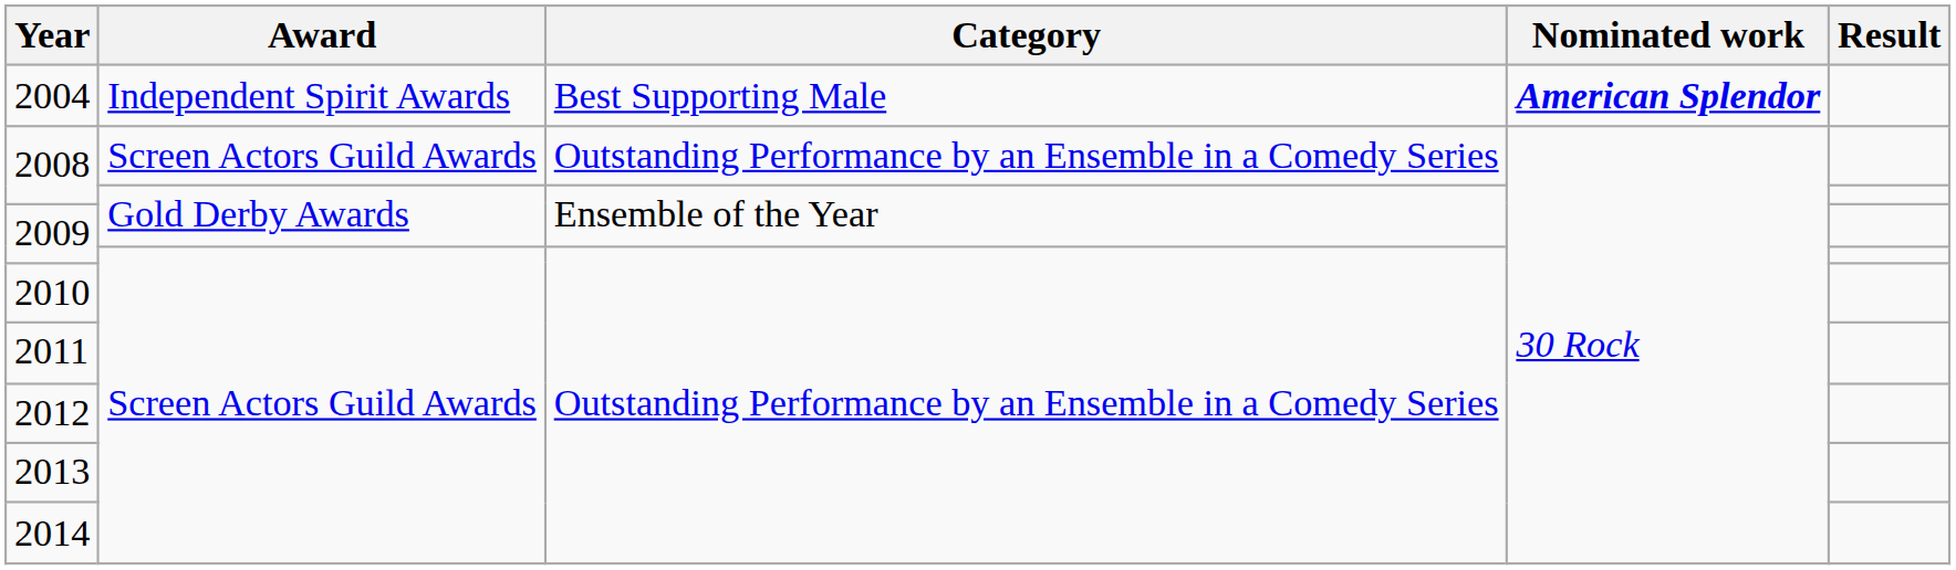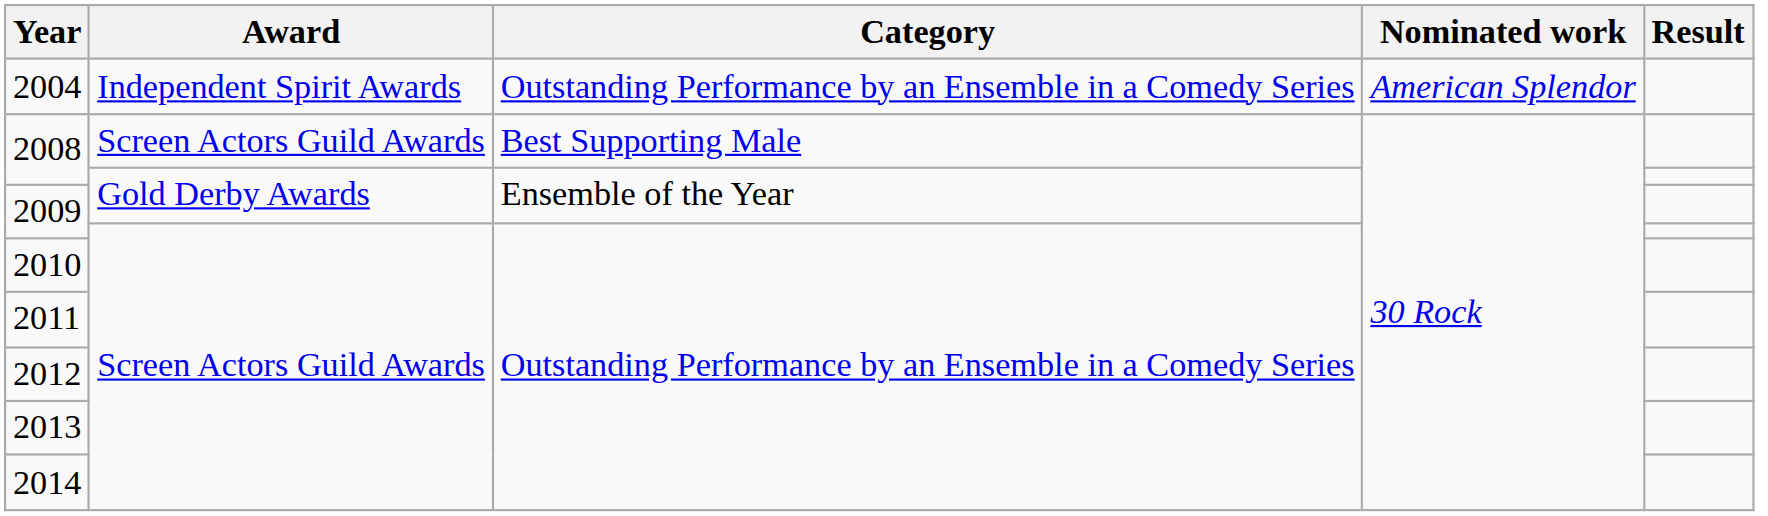 <table class="wikitable sortable">
 <tr>
 <th>Year</th>
 <th>Award</th>
 <th>Category</th>
 <th>Nominated work</th>
 <th>Result</th>
 </tr>
 <tr>
 <td>2004</td>
 <td><a href='#'>Independent Spirit Awards</a></td>
-<td><a href='#'>Best Supporting Male</a></td>
-<td><strong><em><a href='#'>American Splendor</a></em></strong></td>
+<td><a href='#'>Outstanding Performance by an Ensemble in a Comedy Series</a> </td>
+<td><em><a href='#'>American Splendor</a></em></td>
 <td></td>
 </tr>
 <tr>
 <td rowspan="2">2008</td>
 <td><a href='#'>Screen Actors Guild Awards</a></td>
-<td><a href='#'>Outstanding Performance by an Ensemble in a Comedy Series</a> </td>
+<td><a href='#'>Best Supporting Male</a></td>
 <td rowspan="9"><em><a href='#'>30 Rock</a></em></td>
 <td></td>
 </tr>
 <tr>
 <td rowspan="2"><a href='#'>Gold Derby Awards</a></td>
 <td rowspan="2">Ensemble of the Year </td>
 <td></td>
 </tr>
 <tr>
 <td rowspan="2">2009</td>
 <td></td>
 </tr>
 <tr>
 <td rowspan="6"><a href='#'>Screen Actors Guild Awards</a></td>
 <td rowspan="6"><a href='#'>Outstanding Performance by an Ensemble in a Comedy Series</a> </td>
 <td></td>
 </tr>
 <tr>
 <td>2010</td>
 <td></td>
 </tr>
 <tr>
 <td>2011</td>
 <td></td>
 </tr>
 <tr>
 <td>2012</td>
 <td></td>
 </tr>
 <tr>
 <td>2013</td>
 <td></td>
 </tr>
 <tr>
 <td>2014</td>
 <td></td>
 </tr>
 </table>
